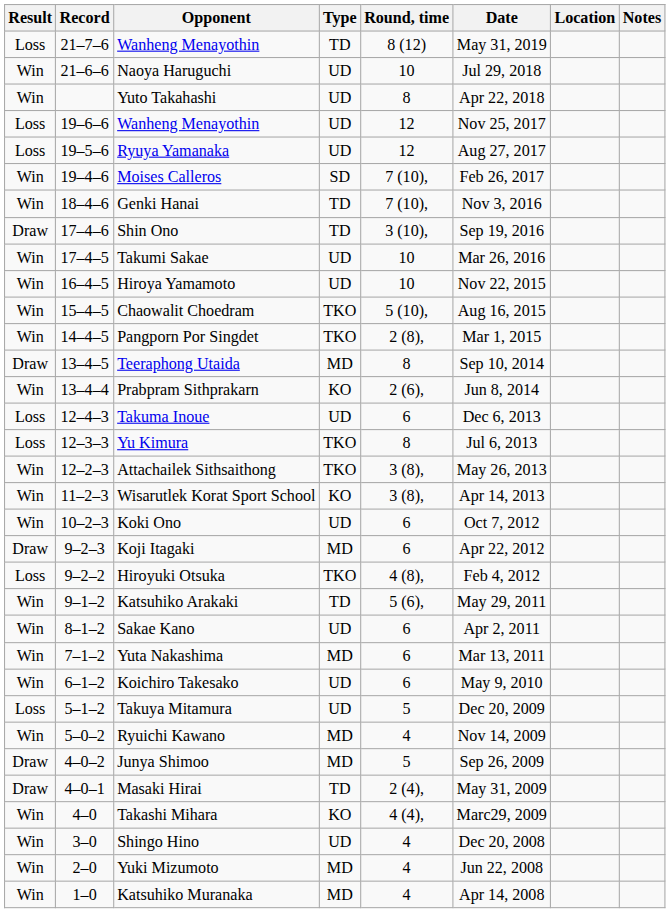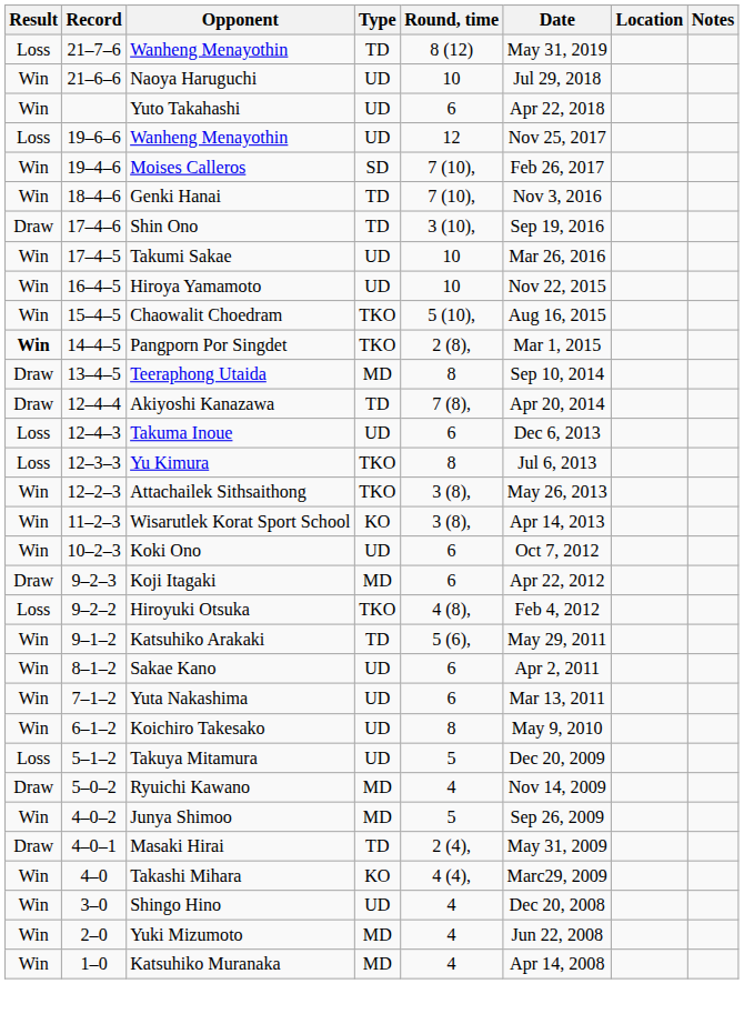 <table class="wikitable" style="text-align:center; font-size:95%">
 <tr>
 <th>Result</th>
 <th>Record</th>
 <th>Opponent</th>
 <th>Type</th>
 <th>Round, time</th>
 <th>Date</th>
 <th>Location</th>
 <th>Notes</th>
 </tr>
 <tr>
 <td>Loss</td>
 <td>21–7–6</td>
 <td align=left> <a href='#'>Wanheng Menayothin</a></td>
 <td>TD</td>
 <td>8 (12)</td>
 <td>May 31, 2019</td>
 <td align=left> </td>
 <td align=left></td>
 </tr>
 <tr>
 <td>Win</td>
 <td>21–6–6</td>
 <td align=left> Naoya Haruguchi</td>
 <td>UD</td>
 <td>10</td>
 <td>Jul 29, 2018</td>
 <td align=left> </td>
 <td></td>
 </tr>
 <tr>
 <td>Win</td>
 <td></td>
 <td align=left> Yuto Takahashi</td>
 <td>UD</td>
-<td>8</td>
+<td>6</td>
 <td>Apr 22, 2018</td>
 <td align=left> </td>
 <td></td>
 </tr>
 <tr>
 <td>Loss</td>
 <td>19–6–6</td>
 <td align=left> <a href='#'>Wanheng Menayothin</a></td>
 <td>UD</td>
 <td>12</td>
 <td>Nov 25, 2017</td>
-<td align=left> </td>
-<td align=left></td>
-</tr>
-<tr>
-<td>Loss</td>
-<td>19–5–6</td>
-<td align=left> <a href='#'>Ryuya Yamanaka</a></td>
-<td>UD</td>
-<td>12</td>
-<td>Aug 27, 2017</td>
 <td align=left> </td>
 <td align=left></td>
 </tr>
 <tr>
 <td>Win</td>
 <td>19–4–6</td>
 <td align=left> <a href='#'>Moises Calleros</a></td>
 <td>SD</td>
 <td>7 (10), </td>
 <td>Feb 26, 2017</td>
 <td align=left> </td>
 <td align=left></td>
 </tr>
 <tr>
 <td>Win</td>
 <td>18–4–6</td>
 <td align=left> Genki Hanai</td>
 <td>TD</td>
 <td>7 (10), </td>
 <td>Nov 3, 2016</td>
 <td align=left> </td>
 <td align=left></td>
 </tr>
 <tr>
 <td>Draw</td>
 <td>17–4–6</td>
 <td align=left> Shin Ono</td>
 <td>TD</td>
 <td>3 (10), </td>
 <td>Sep 19, 2016</td>
 <td align=left> </td>
 <td align=left></td>
 </tr>
 <tr>
 <td>Win</td>
 <td>17–4–5</td>
 <td align=left> Takumi Sakae</td>
 <td>UD</td>
 <td>10</td>
 <td>Mar 26, 2016</td>
 <td align=left> </td>
 <td align=left></td>
 </tr>
 <tr>
 <td>Win</td>
 <td>16–4–5</td>
 <td align=left> Hiroya Yamamoto</td>
 <td>UD</td>
 <td>10</td>
 <td>Nov 22, 2015</td>
 <td align=left> </td>
 <td align=left></td>
 </tr>
 <tr>
 <td>Win</td>
 <td>15–4–5</td>
 <td align=left> Chaowalit Choedram</td>
 <td>TKO</td>
 <td>5 (10), </td>
 <td>Aug 16, 2015</td>
 <td align=left> </td>
 <td></td>
 </tr>
 <tr>
-<td>Win</td>
+<td><strong>Win</strong></td>
 <td>14–4–5</td>
 <td align=left> Pangporn Por Singdet</td>
 <td>TKO</td>
 <td>2 (8), </td>
 <td>Mar 1, 2015</td>
 <td align=left> </td>
 <td></td>
 </tr>
 <tr>
 <td>Draw</td>
 <td>13–4–5</td>
 <td align=left> <a href='#'>Teeraphong Utaida</a></td>
 <td>MD</td>
 <td>8</td>
 <td>Sep 10, 2014</td>
 <td align=left> </td>
 <td></td>
 </tr>
 <tr>
-<td>Win</td>
-<td>13–4–4</td>
-<td align=left> Prabpram Sithprakarn</td>
-<td>KO</td>
-<td>2 (6), </td>
-<td>Jun 8, 2014</td>
+<td>Draw</td>
+<td>12–4–4</td>
+<td align=left> Akiyoshi Kanazawa</td>
+<td>TD</td>
+<td>7 (8), </td>
+<td>Apr 20, 2014</td>
 <td align=left> </td>
 <td></td>
 </tr>
 <tr>
 <td>Loss</td>
 <td>12–4–3</td>
 <td align=left> <a href='#'>Takuma Inoue</a></td>
 <td>UD</td>
 <td>6</td>
 <td>Dec 6, 2013</td>
 <td align=left> </td>
 <td></td>
 </tr>
 <tr>
 <td>Loss</td>
 <td>12–3–3</td>
 <td align=left> <a href='#'>Yu Kimura</a></td>
 <td>TKO</td>
 <td>8</td>
 <td>Jul 6, 2013</td>
 <td align=left> </td>
 <td></td>
 </tr>
 <tr>
 <td>Win</td>
 <td>12–2–3</td>
 <td align=left> Attachailek Sithsaithong</td>
 <td>TKO</td>
 <td>3 (8), </td>
 <td>May 26, 2013</td>
 <td align=left> </td>
 <td></td>
 </tr>
 <tr>
 <td>Win</td>
 <td>11–2–3</td>
 <td align=left> Wisarutlek Korat Sport School</td>
 <td>KO</td>
 <td>3 (8), </td>
 <td>Apr 14, 2013</td>
 <td align=left> </td>
 <td></td>
 </tr>
 <tr>
 <td>Win</td>
 <td>10–2–3</td>
 <td align=left> Koki Ono</td>
 <td>UD</td>
 <td>6</td>
 <td>Oct 7, 2012</td>
 <td align=left> </td>
 <td></td>
 </tr>
 <tr>
 <td>Draw</td>
 <td>9–2–3</td>
 <td align=left> Koji Itagaki</td>
 <td>MD</td>
 <td>6</td>
 <td>Apr 22, 2012</td>
 <td align=left> </td>
 <td></td>
 </tr>
 <tr>
 <td>Loss</td>
 <td>9–2–2</td>
 <td align=left> Hiroyuki Otsuka</td>
 <td>TKO</td>
 <td>4 (8), </td>
 <td>Feb 4, 2012</td>
 <td align=left> </td>
 <td></td>
 </tr>
 <tr>
 <td>Win</td>
 <td>9–1–2</td>
 <td align=left> Katsuhiko Arakaki</td>
 <td>TD</td>
 <td>5 (6), </td>
 <td>May 29, 2011</td>
 <td align=left> </td>
 <td></td>
 </tr>
 <tr>
 <td>Win</td>
 <td>8–1–2</td>
 <td align=left> Sakae Kano</td>
 <td>UD</td>
 <td>6</td>
 <td>Apr 2, 2011</td>
 <td align=left> </td>
 <td></td>
 </tr>
 <tr>
 <td>Win</td>
 <td>7–1–2</td>
 <td align=left> Yuta Nakashima</td>
-<td>MD</td>
+<td>UD</td>
 <td>6</td>
 <td>Mar 13, 2011</td>
 <td align=left> </td>
 <td></td>
 </tr>
 <tr>
 <td>Win</td>
 <td>6–1–2</td>
 <td align=left> Koichiro Takesako</td>
 <td>UD</td>
-<td>6</td>
+<td>8</td>
 <td>May 9, 2010</td>
 <td align=left> </td>
 <td></td>
 </tr>
 <tr>
 <td>Loss</td>
 <td>5–1–2</td>
 <td align=left> Takuya Mitamura</td>
 <td>UD</td>
 <td>5</td>
 <td>Dec 20, 2009</td>
 <td align=left> </td>
 <td></td>
 </tr>
 <tr>
-<td>Win</td>
+<td>Draw</td>
 <td>5–0–2</td>
 <td align=left> Ryuichi Kawano</td>
 <td>MD</td>
 <td>4</td>
 <td>Nov 14, 2009</td>
 <td align=left> </td>
 <td></td>
 </tr>
 <tr>
-<td>Draw</td>
+<td>Win</td>
 <td>4–0–2</td>
 <td align=left> Junya Shimoo</td>
 <td>MD</td>
 <td>5</td>
 <td>Sep 26, 2009</td>
 <td align=left> </td>
 <td></td>
 </tr>
 <tr>
 <td>Draw</td>
 <td>4–0–1</td>
 <td align=left> Masaki Hirai</td>
 <td>TD</td>
 <td>2 (4), </td>
 <td>May 31, 2009</td>
 <td align=left> </td>
 <td></td>
 </tr>
 <tr>
 <td>Win</td>
 <td>4–0</td>
 <td align=left> Takashi Mihara</td>
 <td>KO</td>
 <td>4 (4), </td>
 <td>Marc29, 2009</td>
 <td align=left> </td>
 <td></td>
 </tr>
 <tr>
 <td>Win</td>
 <td>3–0</td>
 <td align=left> Shingo Hino</td>
 <td>UD</td>
 <td>4</td>
 <td>Dec 20, 2008</td>
 <td align=left> </td>
 <td></td>
 </tr>
 <tr>
 <td>Win</td>
 <td>2–0</td>
 <td align=left> Yuki Mizumoto</td>
 <td>MD</td>
 <td>4</td>
 <td>Jun 22, 2008</td>
 <td align=left> </td>
 <td></td>
 </tr>
 <tr>
 <td>Win</td>
 <td>1–0</td>
 <td align=left> Katsuhiko Muranaka</td>
 <td>MD</td>
 <td>4</td>
 <td>Apr 14, 2008</td>
 <td align=left> </td>
 <td></td>
 </tr>
 </table>
